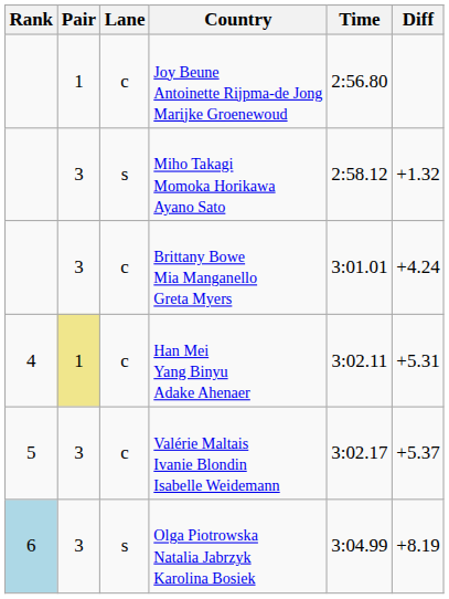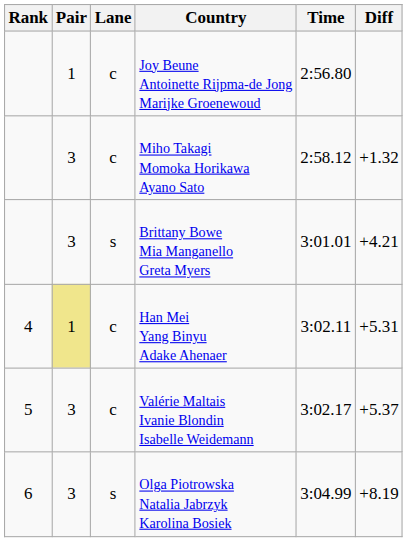 <table class="wikitable sortable" style="text-align:center">
 <tr>
 <th>Rank</th>
 <th>Pair</th>
 <th>Lane</th>
 <th>Country</th>
 <th>Time</th>
 <th>Diff</th>
 </tr>
 <tr>
 <td></td>
 <td>1</td>
 <td>c</td>
 <td align=left><br><small><a href='#'>Joy Beune</a><br><a href='#'>Antoinette Rijpma-de Jong</a><br><a href='#'>Marijke Groenewoud</a></small></td>
 <td>2:56.80</td>
 <td></td>
 </tr>
 <tr>
 <td></td>
 <td>3</td>
-<td>s</td>
+<td>c</td>
 <td align=left><br><small><a href='#'>Miho Takagi</a><br><a href='#'>Momoka Horikawa</a><br><a href='#'>Ayano Sato</a></small></td>
 <td>2:58.12</td>
 <td>+1.32</td>
 </tr>
 <tr>
 <td></td>
 <td>3</td>
-<td>c</td>
+<td>s</td>
 <td align=left><br><small><a href='#'>Brittany Bowe</a><br><a href='#'>Mia Manganello</a><br><a href='#'>Greta Myers</a></small></td>
 <td>3:01.01</td>
-<td>+4.24</td>
+<td>+4.21</td>
 </tr>
 <tr>
 <td>4</td>
 <td style="background: khaki;">1</td>
 <td>c</td>
 <td align=left><br><small><a href='#'>Han Mei</a><br><a href='#'>Yang Binyu</a><br><a href='#'>Adake Ahenaer</a></small></td>
 <td>3:02.11</td>
 <td>+5.31</td>
 </tr>
 <tr>
 <td>5</td>
 <td>3</td>
 <td>c</td>
 <td align=left><br><small><a href='#'>Valérie Maltais</a><br><a href='#'>Ivanie Blondin</a><br><a href='#'>Isabelle Weidemann</a></small></td>
 <td>3:02.17</td>
 <td>+5.37</td>
 </tr>
 <tr>
-<td style="background: lightblue;">6</td>
+<td>6</td>
 <td>3</td>
 <td>s</td>
 <td align=left><br><small><a href='#'>Olga Piotrowska</a><br><a href='#'>Natalia Jabrzyk</a><br><a href='#'>Karolina Bosiek</a></small></td>
 <td>3:04.99</td>
 <td>+8.19</td>
 </tr>
 </table>
